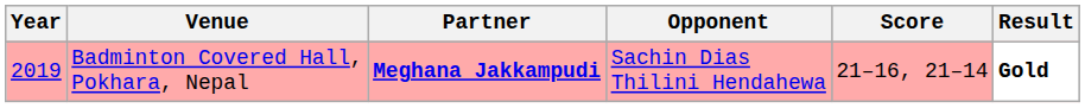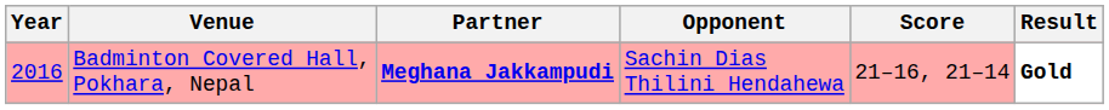 <table class="sortable wikitable" style="font-size: 90%;">
 <tr>
 <th>Year</th>
 <th>Venue</th>
 <th>Partner</th>
 <th>Opponent</th>
 <th>Score</th>
 <th>Result</th>
 </tr>
 <tr style="background:#FFAAAA">
-<td align="center"><a href='#'>2019</a></td>
+<td align="center"><a href='#'>2016</a></td>
 <td align="left"><a href='#'>Badminton Covered Hall</a>,<br><a href='#'>Pokhara</a>, Nepal</td>
 <td align="left"><strong> <a href='#'>Meghana Jakkampudi</a></strong></td>
 <td align="left"> <a href='#'>Sachin Dias</a><br> <a href='#'>Thilini Hendahewa</a></td>
 <td align="left">21–16, 21–14</td>
 <td style="text-align:left; background:white"> <strong>Gold</strong></td>
 </tr>
 </table>
